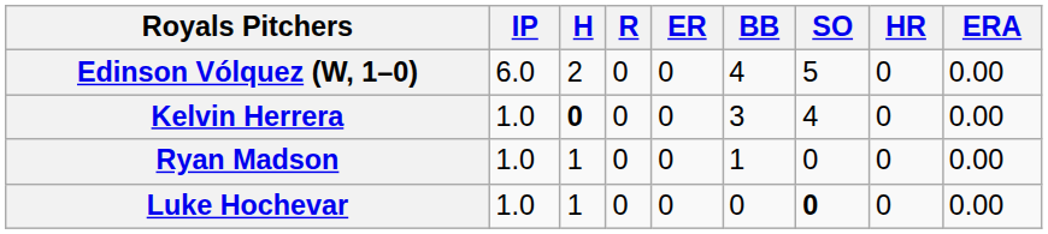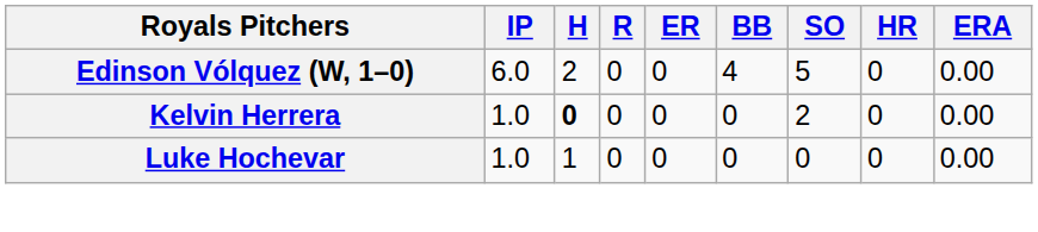 <table class="wikitable" style=width:590px;>
 <tr>
 <th>Royals Pitchers</th>
 <th><a href='#'>IP</a></th>
 <th><a href='#'>H</a></th>
 <th><a href='#'>R</a></th>
 <th><a href='#'>ER</a></th>
 <th><a href='#'>BB</a></th>
 <th><a href='#'>SO</a></th>
 <th><a href='#'>HR</a></th>
 <th><a href='#'>ERA</a></th>
 </tr>
 <tr>
 <th><a href='#'>Edinson Vólquez</a> (W, 1–0)</th>
 <td>6.0</td>
 <td>2</td>
 <td>0</td>
 <td>0</td>
 <td>4</td>
 <td>5</td>
 <td>0</td>
 <td>0.00</td>
 </tr>
 <tr>
 <th><a href='#'>Kelvin Herrera</a></th>
 <td>1.0</td>
 <td><strong>0</strong></td>
 <td>0</td>
 <td>0</td>
-<td>3</td>
-<td>4</td>
 <td>0</td>
-<td>0.00</td>
-</tr>
-<tr>
-<th><a href='#'>Ryan Madson</a></th>
-<td>1.0</td>
-<td>1</td>
-<td>0</td>
-<td>0</td>
-<td>1</td>
-<td>0</td>
+<td>2</td>
 <td>0</td>
 <td>0.00</td>
 </tr>
 <tr>
 <th><a href='#'>Luke Hochevar</a></th>
 <td>1.0</td>
 <td>1</td>
 <td>0</td>
 <td>0</td>
 <td>0</td>
-<td><strong>0</strong></td>
+<td>0</td>
 <td>0</td>
 <td>0.00</td>
 </tr>
 </table>
